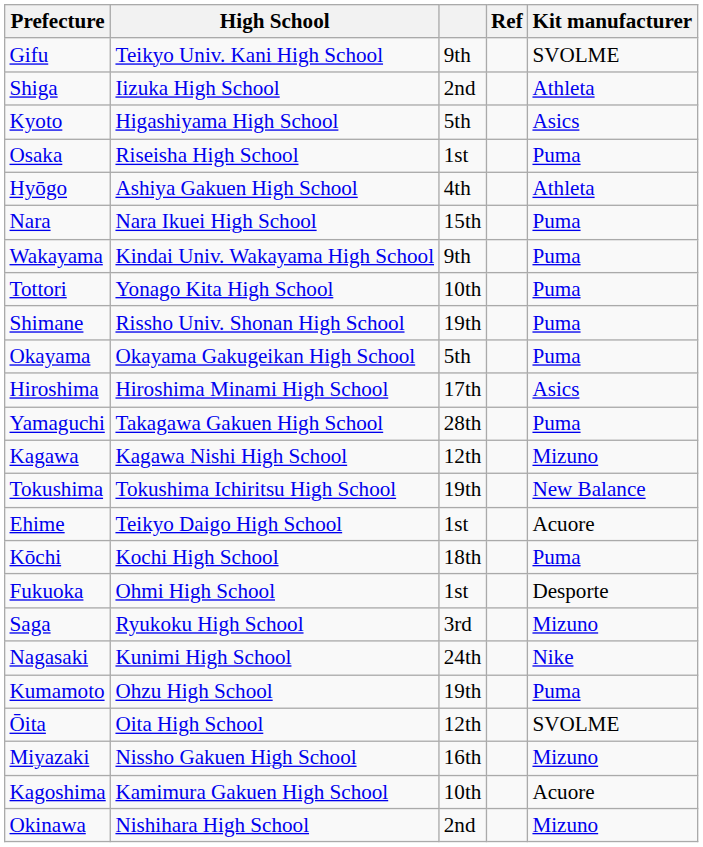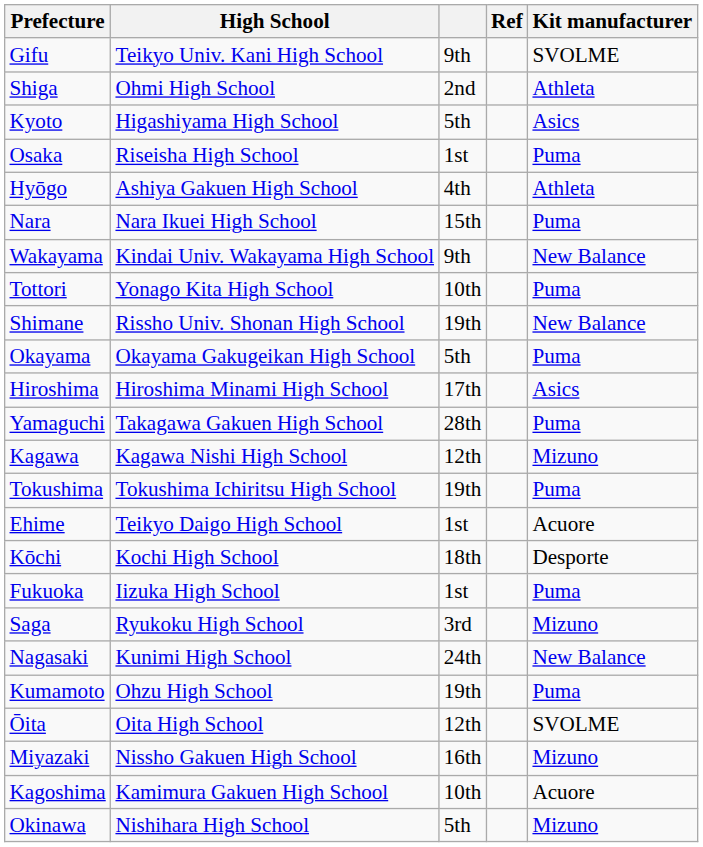 <table class = "wikitable" style = "text-align:left">
 <tr>
 <th>Prefecture</th>
 <th>High School</th>
 <th></th>
 <th>Ref</th>
 <th>Kit manufacturer</th>
 </tr>
 <tr>
 <td><a href='#'>Gifu</a></td>
 <td><a href='#'>Teikyo Univ. Kani High School</a></td>
 <td>9th</td>
 <td></td>
 <td> SVOLME</td>
 </tr>
 <tr>
 <td><a href='#'>Shiga</a></td>
-<td><a href='#'>Iizuka High School</a></td>
+<td><a href='#'>Ohmi High School</a></td>
 <td>2nd</td>
 <td></td>
 <td> <a href='#'>Athleta</a></td>
 </tr>
 <tr>
 <td><a href='#'>Kyoto</a></td>
 <td><a href='#'>Higashiyama High School</a></td>
 <td>5th</td>
 <td></td>
 <td> <a href='#'>Asics</a></td>
 </tr>
 <tr>
 <td><a href='#'>Osaka</a></td>
 <td><a href='#'>Riseisha High School</a></td>
 <td>1st</td>
 <td></td>
 <td> <a href='#'>Puma</a></td>
 </tr>
 <tr>
 <td><a href='#'>Hyōgo</a></td>
 <td><a href='#'>Ashiya Gakuen High School</a></td>
 <td>4th</td>
 <td></td>
 <td> <a href='#'>Athleta</a></td>
 </tr>
 <tr>
 <td><a href='#'>Nara</a></td>
 <td><a href='#'>Nara Ikuei High School</a></td>
 <td>15th</td>
 <td></td>
 <td> <a href='#'>Puma</a></td>
 </tr>
 <tr>
 <td><a href='#'>Wakayama</a></td>
 <td><a href='#'>Kindai Univ. Wakayama High School</a></td>
 <td>9th</td>
 <td></td>
-<td> <a href='#'>Puma</a></td>
+<td> <a href='#'>New Balance</a></td>
 </tr>
 <tr>
 <td><a href='#'>Tottori</a></td>
 <td><a href='#'>Yonago Kita High School</a></td>
 <td>10th</td>
 <td></td>
 <td> <a href='#'>Puma</a></td>
 </tr>
 <tr>
 <td><a href='#'>Shimane</a></td>
 <td><a href='#'>Rissho Univ. Shonan High School</a></td>
 <td>19th</td>
 <td></td>
-<td> <a href='#'>Puma</a></td>
+<td> <a href='#'>New Balance</a></td>
 </tr>
 <tr>
 <td><a href='#'>Okayama</a></td>
 <td><a href='#'>Okayama Gakugeikan High School</a></td>
 <td>5th</td>
 <td></td>
 <td> <a href='#'>Puma</a></td>
 </tr>
 <tr>
 <td><a href='#'>Hiroshima</a></td>
 <td><a href='#'>Hiroshima Minami High School</a></td>
 <td>17th</td>
 <td></td>
 <td> <a href='#'>Asics</a></td>
 </tr>
 <tr>
 <td><a href='#'>Yamaguchi</a></td>
 <td><a href='#'>Takagawa Gakuen High School</a></td>
 <td>28th</td>
 <td></td>
 <td> <a href='#'>Puma</a></td>
 </tr>
 <tr>
 <td><a href='#'>Kagawa</a></td>
 <td><a href='#'>Kagawa Nishi High School</a></td>
 <td>12th</td>
 <td></td>
 <td> <a href='#'>Mizuno</a></td>
 </tr>
 <tr>
 <td><a href='#'>Tokushima</a></td>
 <td><a href='#'>Tokushima Ichiritsu High School</a></td>
 <td>19th</td>
 <td></td>
-<td> <a href='#'>New Balance</a></td>
+<td> <a href='#'>Puma</a></td>
 </tr>
 <tr>
 <td><a href='#'>Ehime</a></td>
 <td><a href='#'>Teikyo Daigo High School</a></td>
 <td>1st</td>
 <td></td>
 <td> Acuore</td>
 </tr>
 <tr>
 <td><a href='#'>Kōchi</a></td>
 <td><a href='#'>Kochi High School</a></td>
 <td>18th</td>
 <td></td>
-<td> <a href='#'>Puma</a></td>
+<td> Desporte</td>
 </tr>
 <tr>
 <td><a href='#'>Fukuoka</a></td>
-<td><a href='#'>Ohmi High School</a></td>
+<td><a href='#'>Iizuka High School</a></td>
 <td>1st</td>
 <td></td>
-<td> Desporte</td>
+<td> <a href='#'>Puma</a></td>
 </tr>
 <tr>
 <td><a href='#'>Saga</a></td>
 <td><a href='#'>Ryukoku High School</a></td>
 <td>3rd</td>
 <td></td>
 <td> <a href='#'>Mizuno</a></td>
 </tr>
 <tr>
 <td><a href='#'>Nagasaki</a></td>
 <td><a href='#'>Kunimi High School</a></td>
 <td>24th</td>
 <td></td>
-<td> <a href='#'>Nike</a></td>
+<td> <a href='#'>New Balance</a></td>
 </tr>
 <tr>
 <td><a href='#'>Kumamoto</a></td>
 <td><a href='#'>Ohzu High School</a></td>
 <td>19th</td>
 <td></td>
 <td> <a href='#'>Puma</a></td>
 </tr>
 <tr>
 <td><a href='#'>Ōita</a></td>
 <td><a href='#'>Oita High School</a></td>
 <td>12th</td>
 <td></td>
 <td> SVOLME</td>
 </tr>
 <tr>
 <td><a href='#'>Miyazaki</a></td>
 <td><a href='#'>Nissho Gakuen High School</a></td>
 <td>16th</td>
 <td></td>
 <td> <a href='#'>Mizuno</a></td>
 </tr>
 <tr>
 <td><a href='#'>Kagoshima</a></td>
 <td><a href='#'>Kamimura Gakuen High School</a></td>
 <td>10th</td>
 <td></td>
 <td> Acuore</td>
 </tr>
 <tr>
 <td><a href='#'>Okinawa</a></td>
 <td><a href='#'>Nishihara High School</a></td>
-<td>2nd</td>
+<td>5th</td>
 <td></td>
 <td> <a href='#'>Mizuno</a></td>
 </tr>
 </table>
